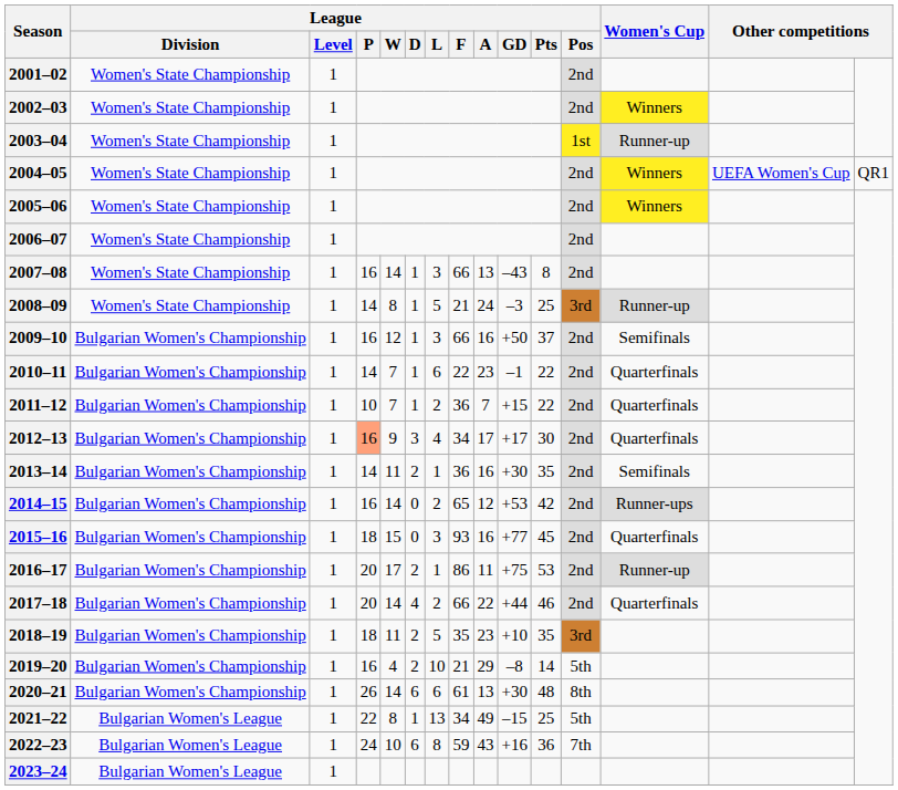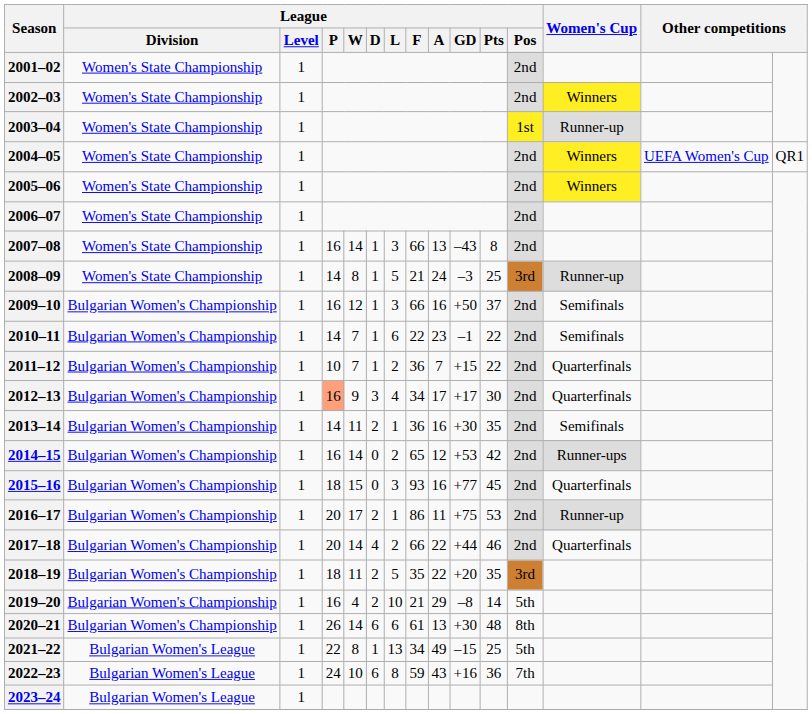 <table class="wikitable plainrowheaders sortable" style="text-align: center">
 <tr>
 <th rowspan=2>Season</th>
 <th colspan=11>League</th>
 <th rowspan=2><a href='#'>Women's Cup</a><br></th>
 <th rowspan=2 colspan=2>Other competitions</th>
 </tr>
 <tr>
 <th scope=col>Division</th>
 <th scope=col><a href='#'>Level</a></th>
 <th scope=col>P</th>
 <th scope=col>W</th>
 <th scope=col>D</th>
 <th scope=col>L</th>
 <th scope=col>F</th>
 <th scope=col>A</th>
 <th scope=col>GD</th>
 <th scope=col>Pts</th>
 <th scope=col data-sort-type="number">Pos</th>
 </tr>
 <tr>
 <th scope=row rowspan=1>2001–02</th>
 <td rowspan=1><a href='#'>Women's State Championship</a></td>
 <td rowspan=1>1</td>
 <td colspan=8></td>
 <td style="background-color:#DDD;padding:0.4em">2nd</td>
 <td rowspan=1></td>
 <td rowspan=1></td>
 </tr>
 <tr>
 <th scope=row rowspan=1>2002–03</th>
 <td rowspan=1><a href='#'>Women's State Championship</a></td>
 <td rowspan=1>1</td>
 <td colspan=8></td>
 <td style="background-color:#DDD;padding:0.4em">2nd</td>
 <td style="background-color:#FE2;padding:0.4em">Winners</td>
 <td rowspan=1></td>
 </tr>
 <tr>
 <th scope=row rowspan=1>2003–04</th>
 <td rowspan=1><a href='#'>Women's State Championship</a></td>
 <td rowspan=1>1</td>
 <td colspan=8></td>
 <td style="background-color:#FE2;padding:0.4em">1st</td>
 <td style="background-color:#DDD;padding:0.4em">Runner-up</td>
 <td rowspan=1></td>
 </tr>
 <tr>
 <th scope=row rowspan=1>2004–05</th>
 <td rowspan=1><a href='#'>Women's State Championship</a></td>
 <td rowspan=1>1</td>
 <td colspan=8></td>
 <td style="background-color:#DDD;padding:0.4em">2nd</td>
 <td style="background-color:#FE2;padding:0.4em">Winners</td>
 <td rowspan=1><a href='#'>UEFA Women's Cup</a></td>
 <td rowspan=1>QR1</td>
 </tr>
 <tr>
 <th scope=row rowspan=1>2005–06</th>
 <td rowspan=1><a href='#'>Women's State Championship</a></td>
 <td rowspan=1>1</td>
 <td colspan=8></td>
 <td style="background-color:#DDD;padding:0.4em">2nd</td>
 <td style="background-color:#FE2;padding:0.4em">Winners</td>
 <td rowspan=1></td>
 </tr>
 <tr>
 <th scope=row rowspan=1>2006–07</th>
 <td rowspan=1><a href='#'>Women's State Championship</a></td>
 <td rowspan=1>1</td>
 <td colspan=8></td>
 <td style="background-color:#DDD;padding:0.4em">2nd</td>
 <td rowspan=1></td>
 <td rowspan=1></td>
 </tr>
 <tr>
 <th scope=row rowspan=1>2007–08</th>
 <td rowspan=1><a href='#'>Women's State Championship</a></td>
 <td rowspan=1>1</td>
 <td rowspan=1>16</td>
 <td rowspan=1>14</td>
 <td rowspan=1>1</td>
 <td rowspan=1>3</td>
 <td rowspan=1>66</td>
 <td rowspan=1>13</td>
 <td rowspan=1>–43</td>
 <td rowspan=1>8</td>
 <td style="background-color:#DDD;padding:0.4em">2nd</td>
 <td rowspan=1></td>
 <td rowspan=1></td>
 </tr>
 <tr>
 <th scope=row rowspan=1>2008–09</th>
 <td rowspan=1><a href='#'>Women's State Championship</a></td>
 <td rowspan=1>1</td>
 <td rowspan=1>14</td>
 <td rowspan=1>8</td>
 <td rowspan=1>1</td>
 <td rowspan=1>5</td>
 <td rowspan=1>21</td>
 <td rowspan=1>24</td>
 <td rowspan=1>–3</td>
 <td rowspan=1>25</td>
 <td style="background-color:#CD7F32;padding:0.4em">3rd</td>
 <td style="background-color:#DDD;padding:0.4em">Runner-up</td>
 <td rowspan=1></td>
 </tr>
 <tr>
 <th scope=row rowspan=1>2009–10</th>
 <td rowspan=1><a href='#'>Bulgarian Women's Championship</a></td>
 <td rowspan=1>1</td>
 <td rowspan=1>16</td>
 <td rowspan=1>12</td>
 <td rowspan=1>1</td>
 <td rowspan=1>3</td>
 <td rowspan=1>66</td>
 <td rowspan=1>16</td>
 <td rowspan=1>+50</td>
 <td rowspan=1>37</td>
 <td style="background-color:#DDD;padding:0.4em">2nd</td>
 <td rowspan=1>Semifinals</td>
 <td rowspan=1></td>
 </tr>
 <tr>
 <th scope=row rowspan=1>2010–11</th>
 <td rowspan=1><a href='#'>Bulgarian Women's Championship</a></td>
 <td rowspan=1>1</td>
 <td rowspan=1>14</td>
 <td rowspan=1>7</td>
 <td rowspan=1>1</td>
 <td rowspan=1>6</td>
 <td rowspan=1>22</td>
 <td rowspan=1>23</td>
 <td rowspan=1>–1</td>
 <td rowspan=1>22</td>
 <td style="background-color:#DDD;padding:0.4em">2nd</td>
-<td rowspan=1>Quarterfinals</td>
+<td rowspan=1>Semifinals</td>
 <td rowspan=1></td>
 </tr>
 <tr>
 <th scope=row rowspan=1>2011–12</th>
 <td rowspan=1><a href='#'>Bulgarian Women's Championship</a></td>
 <td rowspan=1>1</td>
 <td rowspan=1>10</td>
 <td rowspan=1>7</td>
 <td rowspan=1>1</td>
 <td rowspan=1>2</td>
 <td rowspan=1>36</td>
 <td rowspan=1>7</td>
 <td rowspan=1>+15</td>
 <td rowspan=1>22</td>
 <td style="background-color:#DDD;padding:0.4em">2nd</td>
 <td rowspan=1>Quarterfinals</td>
 <td rowspan=1></td>
 </tr>
 <tr>
 <th scope=row rowspan=1>2012–13</th>
 <td rowspan=1><a href='#'>Bulgarian Women's Championship</a></td>
 <td rowspan=1>1</td>
 <td rowspan=1 style="background: lightsalmon;">16</td>
 <td rowspan=1>9</td>
 <td rowspan=1>3</td>
 <td rowspan=1>4</td>
 <td rowspan=1>34</td>
 <td rowspan=1>17</td>
 <td rowspan=1>+17</td>
 <td rowspan=1>30</td>
 <td style="background-color:#DDD;padding:0.4em">2nd</td>
 <td rowspan=1>Quarterfinals</td>
 <td rowspan=1></td>
 </tr>
 <tr>
 <th scope=row rowspan=1>2013–14</th>
 <td rowspan=1><a href='#'>Bulgarian Women's Championship</a></td>
 <td rowspan=1>1</td>
 <td rowspan=1>14</td>
 <td rowspan=1>11</td>
 <td rowspan=1>2</td>
 <td rowspan=1>1</td>
 <td rowspan=1>36</td>
 <td rowspan=1>16</td>
 <td rowspan=1>+30</td>
 <td rowspan=1>35</td>
 <td style="background-color:#DDD;padding:0.4em">2nd</td>
 <td rowspan=1>Semifinals</td>
 <td rowspan=1></td>
 </tr>
 <tr>
 <th scope=row rowspan=1><a href='#'>2014–15</a></th>
 <td rowspan=1><a href='#'>Bulgarian Women's Championship</a></td>
 <td rowspan=1>1</td>
 <td rowspan=1>16</td>
 <td rowspan=1>14</td>
 <td rowspan=1>0</td>
 <td rowspan=1>2</td>
 <td rowspan=1>65</td>
 <td rowspan=1>12</td>
 <td rowspan=1>+53</td>
 <td rowspan=1>42</td>
 <td style="background-color:#DDD;padding:0.4em">2nd</td>
 <td style="background-color:#DDD;padding:0.4em">Runner-ups</td>
 <td rowspan=1></td>
 </tr>
 <tr>
 <th scope=row rowspan=1><a href='#'>2015–16</a></th>
 <td rowspan=1><a href='#'>Bulgarian Women's Championship</a></td>
 <td rowspan=1>1</td>
 <td rowspan=1>18</td>
 <td rowspan=1>15</td>
 <td rowspan=1>0</td>
 <td rowspan=1>3</td>
 <td rowspan=1>93</td>
 <td rowspan=1>16</td>
 <td rowspan=1>+77</td>
 <td rowspan=1>45</td>
 <td style="background-color:#DDD;padding:0.4em">2nd</td>
 <td rowspan=1>Quarterfinals</td>
 <td rowspan=1></td>
 </tr>
 <tr>
 <th scope=row rowspan=1>2016–17</th>
 <td rowspan=1><a href='#'>Bulgarian Women's Championship</a></td>
 <td rowspan=1>1</td>
 <td rowspan=1>20</td>
 <td rowspan=1>17</td>
 <td rowspan=1>2</td>
 <td rowspan=1>1</td>
 <td rowspan=1>86</td>
 <td rowspan=1>11</td>
 <td rowspan=1>+75</td>
 <td rowspan=1>53</td>
 <td style="background-color:#DDD;padding:0.4em">2nd</td>
 <td style="background-color:#DDD;padding:0.4em">Runner-up</td>
 <td rowspan=1></td>
 </tr>
 <tr>
 <th scope=row rowspan=1>2017–18</th>
 <td rowspan=1><a href='#'>Bulgarian Women's Championship</a></td>
 <td rowspan=1>1</td>
 <td rowspan=1>20</td>
 <td rowspan=1>14</td>
 <td rowspan=1>4</td>
 <td rowspan=1>2</td>
 <td rowspan=1>66</td>
 <td rowspan=1>22</td>
 <td rowspan=1>+44</td>
 <td rowspan=1>46</td>
 <td style="background-color:#DDD;padding:0.4em">2nd</td>
 <td rowspan=1>Quarterfinals</td>
 <td rowspan=1></td>
 </tr>
 <tr>
 <th scope=row rowspan=1>2018–19</th>
 <td rowspan=1><a href='#'>Bulgarian Women's Championship</a></td>
 <td rowspan=1>1</td>
 <td rowspan=1>18</td>
 <td rowspan=1>11</td>
 <td rowspan=1>2</td>
 <td rowspan=1>5</td>
 <td rowspan=1>35</td>
-<td rowspan=1>23</td>
-<td rowspan=1>+10</td>
+<td rowspan=1>22</td>
+<td rowspan=1>+20</td>
 <td rowspan=1>35</td>
 <td style="background-color:#CD7F32;padding:0.4em">3rd</td>
 <td rowspan=1></td>
 <td rowspan=1></td>
 </tr>
 <tr>
 <th scope=row rowspan=1>2019–20</th>
 <td rowspan=1><a href='#'>Bulgarian Women's Championship</a></td>
 <td rowspan=1>1</td>
 <td rowspan=1>16</td>
 <td rowspan=1>4</td>
 <td rowspan=1>2</td>
 <td rowspan=1>10</td>
 <td rowspan=1>21</td>
 <td rowspan=1>29</td>
 <td rowspan=1>–8</td>
 <td rowspan=1>14</td>
 <td rowspan=1>5th</td>
 <td rowspan=1></td>
 <td rowspan=1></td>
 </tr>
 <tr>
 <th scope=row rowspan=1>2020–21</th>
 <td rowspan=1><a href='#'>Bulgarian Women's Championship</a></td>
 <td rowspan=1>1</td>
 <td rowspan=1>26</td>
 <td rowspan=1>14</td>
 <td rowspan=1>6</td>
 <td rowspan=1>6</td>
 <td rowspan=1>61</td>
 <td rowspan=1>13</td>
 <td rowspan=1>+30</td>
 <td rowspan=1>48</td>
 <td rowspan=1>8th</td>
 <td rowspan=1></td>
 <td rowspan=1></td>
 </tr>
 <tr>
 <th scope=row rowspan=1>2021–22</th>
 <td rowspan=1><a href='#'>Bulgarian Women's League</a></td>
 <td rowspan=1>1</td>
 <td rowspan=1>22</td>
 <td rowspan=1>8</td>
 <td rowspan=1>1</td>
 <td rowspan=1>13</td>
 <td rowspan=1>34</td>
 <td rowspan=1>49</td>
 <td rowspan=1>–15</td>
 <td rowspan=1>25</td>
 <td rowspan=1>5th</td>
 <td rowspan=1></td>
 <td rowspan=1></td>
 </tr>
 <tr>
 <th scope=row rowspan=1>2022–23</th>
 <td rowspan=1><a href='#'>Bulgarian Women's League</a></td>
 <td rowspan=1>1</td>
 <td rowspan=1>24</td>
 <td rowspan=1>10</td>
 <td rowspan=1>6</td>
 <td rowspan=1>8</td>
 <td rowspan=1>59</td>
 <td rowspan=1>43</td>
 <td rowspan=1>+16</td>
 <td rowspan=1>36</td>
 <td rowspan=1>7th</td>
 <td rowspan=1></td>
 <td rowspan=1></td>
 </tr>
 <tr>
 <th scope=row rowspan=1><a href='#'>2023–24</a></th>
 <td rowspan=1><a href='#'>Bulgarian Women's League</a></td>
 <td rowspan=1>1</td>
 <td rowspan=1></td>
 <td rowspan=1></td>
 <td rowspan=1></td>
 <td rowspan=1></td>
 <td rowspan=1></td>
 <td rowspan=1></td>
 <td rowspan=1></td>
 <td rowspan=1></td>
 <td rowspan=1></td>
 <td rowspan=1></td>
 <td rowspan=1></td>
 </tr>
 <tr>
 </tr>
 </table>
